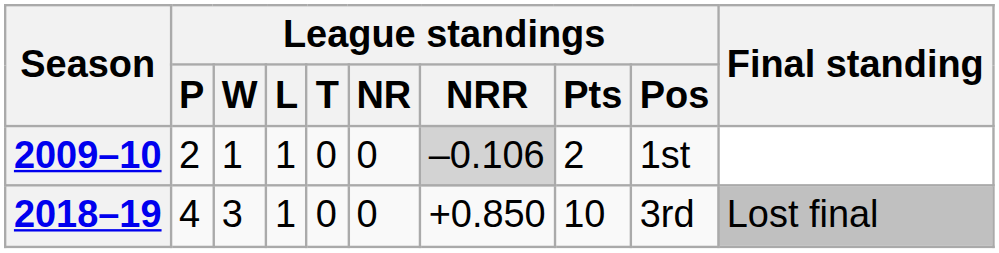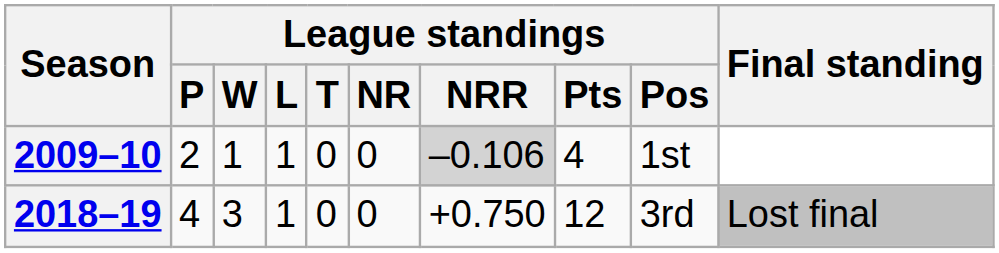 <table class="wikitable sortable">
 <tr>
 <th scope="col" rowspan="2">Season</th>
 <th scope="col" colspan="8">League standings</th>
 <th scope="col" rowspan="2">Final standing</th>
 </tr>
 <tr>
 <th scope="col">P</th>
 <th scope="col">W</th>
 <th scope="col">L</th>
 <th scope="col">T</th>
 <th scope="col">NR</th>
 <th scope="col">NRR</th>
 <th scope="col">Pts</th>
 <th scope="col">Pos</th>
 </tr>
 <tr>
 <th scope="row"><a href='#'>2009–10</a></th>
 <td>2</td>
 <td>1</td>
 <td>1</td>
 <td>0</td>
 <td>0</td>
 <td style="background: lightgrey;">–0.106</td>
-<td>2</td>
+<td>4</td>
 <td>1st</td>
 <td style="background: white;"></td>
 </tr>
 <tr>
 <th scope="row"><a href='#'>2018–19</a></th>
 <td>4</td>
 <td>3</td>
 <td>1</td>
 <td>0</td>
 <td>0</td>
-<td>+0.850</td>
-<td>10</td>
+<td>+0.750</td>
+<td>12</td>
 <td>3rd</td>
 <td style="background: silver;">Lost final</td>
 </tr>
 </table>
